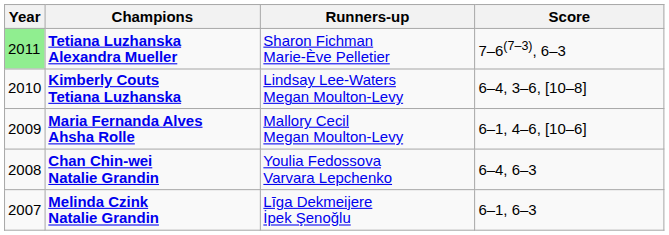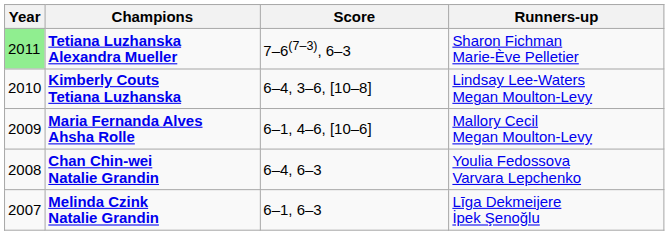 <table class="wikitable" style="font-size:90%">
 <tr>
 <th>Year</th>
 <th width="200">Champions</th>
+<th width="175">Score</th>
 <th width="200">Runners-up</th>
-<th width="175">Score</th>
 </tr>
 <tr>
 <td style="background: lightgreen;">2011</td>
 <td> <strong><a href='#'>Tetiana Luzhanska</a></strong> <br>  <strong><a href='#'>Alexandra Mueller</a></strong></td>
+<td>7–6<sup>(7–3)</sup>, 6–3</td>
 <td> <a href='#'>Sharon Fichman</a> <br>  <a href='#'>Marie-Ève Pelletier</a></td>
-<td>7–6<sup>(7–3)</sup>, 6–3</td>
 </tr>
 <tr>
 <td>2010</td>
 <td> <strong><a href='#'>Kimberly Couts</a></strong> <br>  <strong><a href='#'>Tetiana Luzhanska</a></strong></td>
+<td>6–4, 3–6, [10–8]</td>
 <td> <a href='#'>Lindsay Lee-Waters</a> <br>  <a href='#'>Megan Moulton-Levy</a></td>
-<td>6–4, 3–6, [10–8]</td>
 </tr>
 <tr>
 <td>2009</td>
 <td> <strong><a href='#'>Maria Fernanda Alves</a></strong> <br>  <strong><a href='#'>Ahsha Rolle</a></strong></td>
+<td>6–1, 4–6, [10–6]</td>
 <td> <a href='#'>Mallory Cecil</a> <br>  <a href='#'>Megan Moulton-Levy</a></td>
-<td>6–1, 4–6, [10–6]</td>
 </tr>
 <tr>
 <td>2008</td>
 <td> <strong><a href='#'>Chan Chin-wei</a></strong> <br>  <strong><a href='#'>Natalie Grandin</a></strong></td>
+<td>6–4, 6–3</td>
 <td> <a href='#'>Youlia Fedossova</a> <br>  <a href='#'>Varvara Lepchenko</a></td>
-<td>6–4, 6–3</td>
 </tr>
 <tr>
 <td>2007</td>
 <td> <strong><a href='#'>Melinda Czink</a></strong> <br>  <strong><a href='#'>Natalie Grandin</a></strong></td>
+<td>6–1, 6–3</td>
 <td> <a href='#'>Līga Dekmeijere</a> <br>  <a href='#'>İpek Şenoğlu</a></td>
-<td>6–1, 6–3</td>
 </tr>
 </table>
